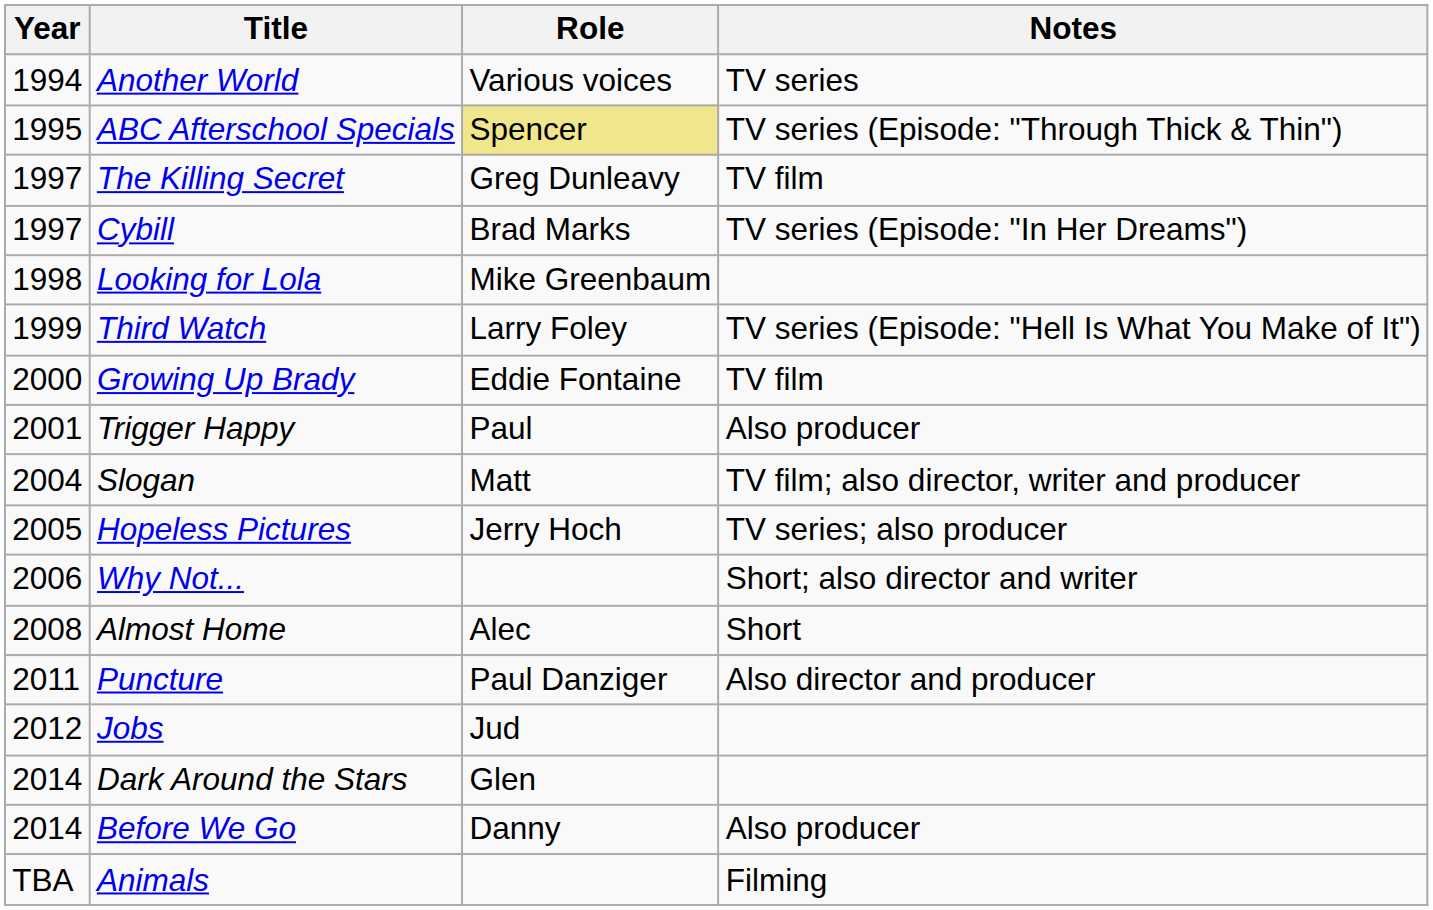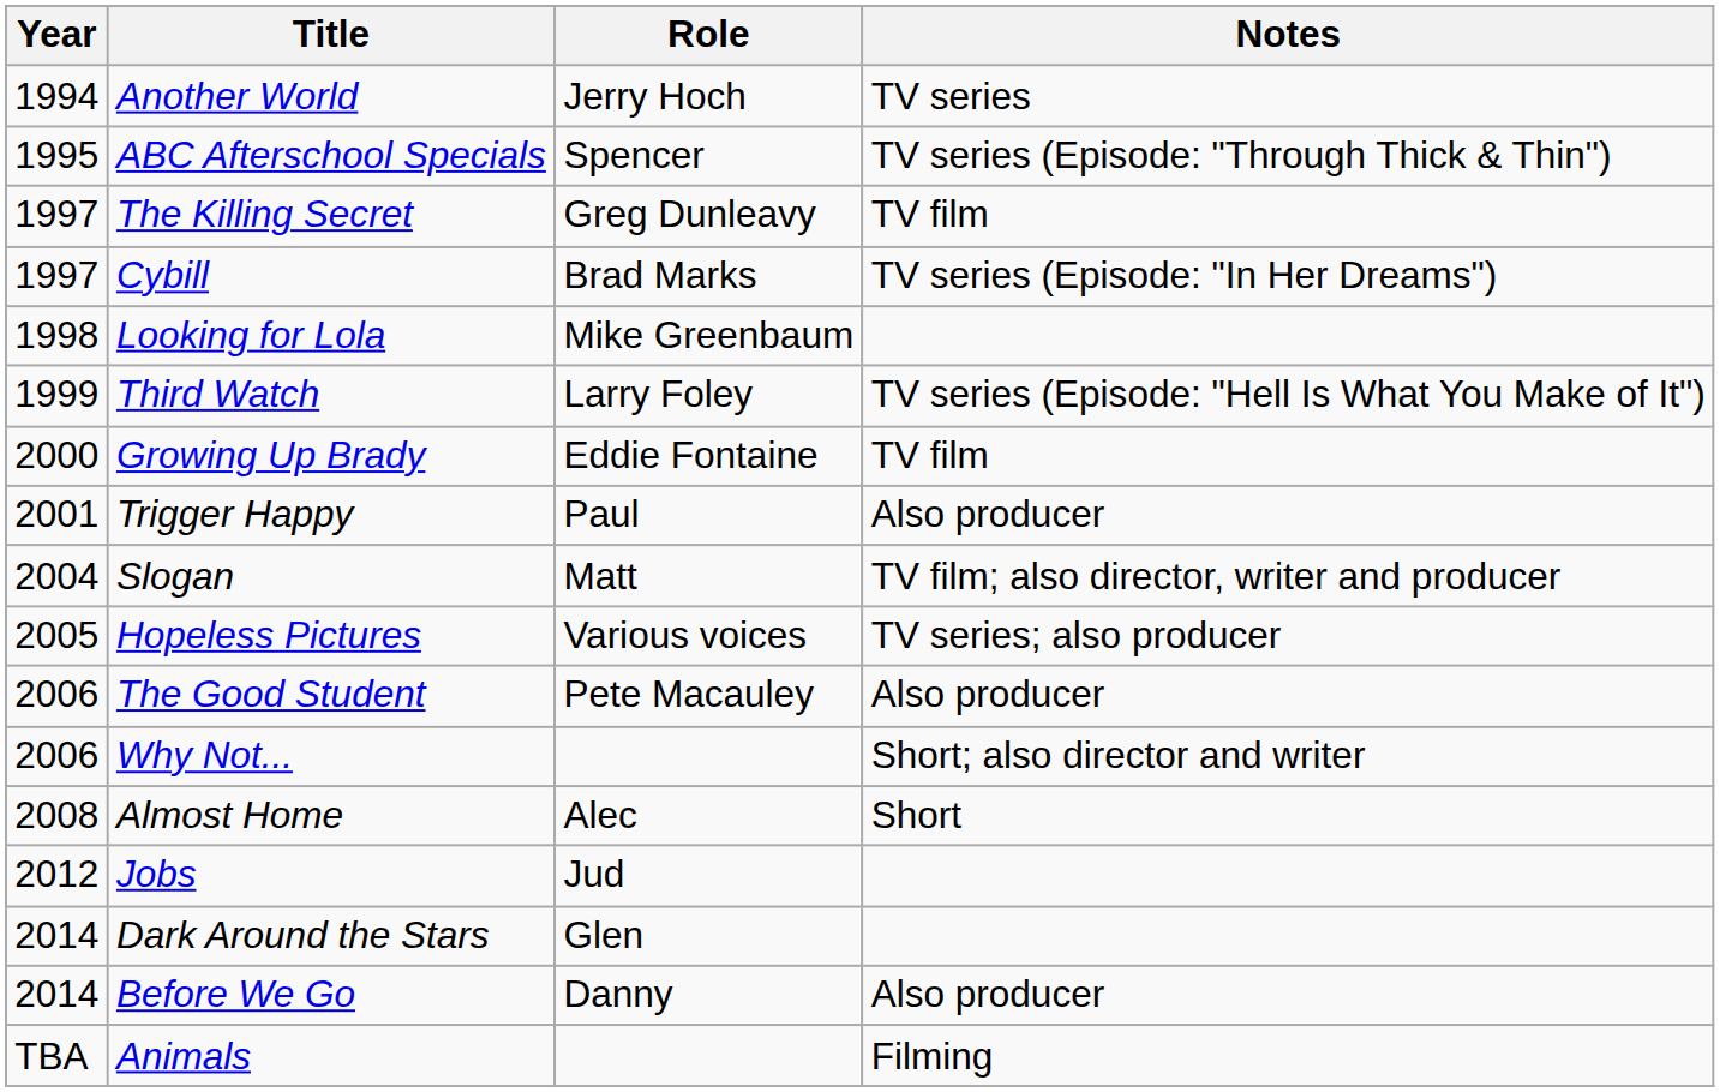 <table class="wikitable sortable">
 <tr>
 <th>Year</th>
 <th>Title</th>
 <th>Role</th>
 <th>Notes</th>
 </tr>
 <tr>
 <td>1994</td>
 <td><em><a href='#'>Another World</a></em></td>
-<td>Various voices</td>
+<td>Jerry Hoch</td>
 <td>TV series</td>
 </tr>
 <tr>
 <td>1995</td>
 <td><em><a href='#'>ABC Afterschool Specials</a></em></td>
-<td style="background: khaki;">Spencer</td>
+<td>Spencer</td>
 <td>TV series (Episode: "Through Thick & Thin")</td>
 </tr>
 <tr>
 <td>1997</td>
 <td><em><a href='#'>The Killing Secret</a></em></td>
 <td>Greg Dunleavy</td>
 <td>TV film</td>
 </tr>
 <tr>
 <td>1997</td>
 <td><em><a href='#'>Cybill</a></em></td>
 <td>Brad Marks</td>
 <td>TV series (Episode: "In Her Dreams")</td>
 </tr>
 <tr>
 <td>1998</td>
 <td><em><a href='#'>Looking for Lola</a></em></td>
 <td>Mike Greenbaum</td>
 <td></td>
 </tr>
 <tr>
 <td>1999</td>
 <td><em><a href='#'>Third Watch</a></em></td>
 <td>Larry Foley</td>
 <td>TV series (Episode: "Hell Is What You Make of It")</td>
 </tr>
 <tr>
 <td>2000</td>
 <td><em><a href='#'>Growing Up Brady</a></em></td>
 <td>Eddie Fontaine</td>
 <td>TV film</td>
 </tr>
 <tr>
 <td>2001</td>
 <td><em>Trigger Happy</em></td>
 <td>Paul</td>
 <td>Also producer</td>
 </tr>
 <tr>
 <td>2004</td>
 <td><em>Slogan</em></td>
 <td>Matt</td>
 <td>TV film; also director, writer and producer</td>
 </tr>
 <tr>
 <td>2005</td>
 <td><em><a href='#'>Hopeless Pictures</a></em></td>
-<td>Jerry Hoch</td>
+<td>Various voices</td>
 <td>TV series; also producer</td>
+</tr>
+<tr>
+<td>2006</td>
+<td><em><a href='#'>The Good Student</a></em></td>
+<td>Pete Macauley</td>
+<td>Also producer</td>
 </tr>
 <tr>
 <td>2006</td>
 <td><em><a href='#'>Why Not...</a></em></td>
 <td></td>
 <td>Short; also director and writer</td>
 </tr>
 <tr>
 <td>2008</td>
 <td><em>Almost Home</em></td>
 <td>Alec</td>
 <td>Short</td>
-</tr>
-<tr>
-<td>2011</td>
-<td><em><a href='#'>Puncture</a></em></td>
-<td>Paul Danziger</td>
-<td>Also director and producer</td>
 </tr>
 <tr>
 <td>2012</td>
 <td><em><a href='#'>Jobs</a></em></td>
 <td>Jud</td>
 <td></td>
 </tr>
 <tr>
 <td>2014</td>
 <td><em>Dark Around the Stars</em></td>
 <td>Glen</td>
 <td></td>
 </tr>
 <tr>
 <td>2014</td>
 <td><em><a href='#'>Before We Go</a></em></td>
 <td>Danny</td>
 <td>Also producer</td>
 </tr>
 <tr>
 <td>TBA</td>
 <td><em><a href='#'>Animals</a></em></td>
 <td></td>
 <td>Filming</td>
 </tr>
 <tr>
 </tr>
 </table>
